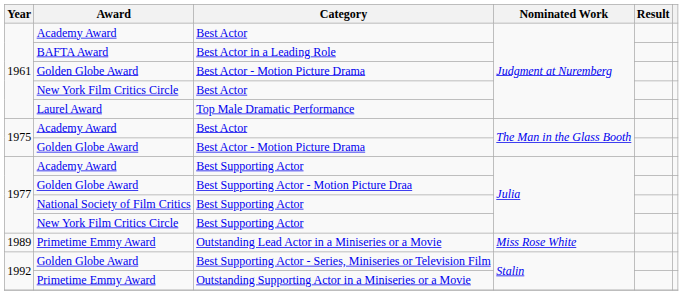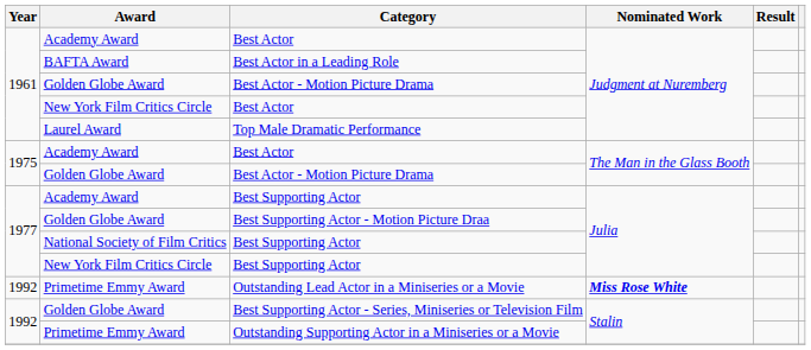 <table class="wikitable sortable">
 <tr>
 <th>Year</th>
 <th>Award</th>
 <th>Category</th>
 <th>Nominated Work</th>
 <th>Result</th>
 <th class= unsortable></th>
 </tr>
 <tr>
 <td rowspan=5>1961</td>
 <td><a href='#'>Academy Award</a></td>
 <td><a href='#'>Best Actor</a></td>
 <td rowspan=5><em><a href='#'>Judgment at Nuremberg</a></em></td>
 <td></td>
 <td></td>
 </tr>
 <tr>
 <td><a href='#'>BAFTA Award</a></td>
 <td><a href='#'>Best Actor in a Leading Role</a></td>
 <td></td>
 <td></td>
 </tr>
 <tr>
 <td><a href='#'>Golden Globe Award</a></td>
 <td><a href='#'>Best Actor - Motion Picture Drama</a></td>
 <td></td>
 <td></td>
 </tr>
 <tr>
 <td><a href='#'>New York Film Critics Circle</a></td>
 <td><a href='#'>Best Actor</a></td>
 <td></td>
 <td></td>
 </tr>
 <tr>
 <td><a href='#'>Laurel Award</a></td>
 <td><a href='#'>Top Male Dramatic Performance</a></td>
 <td></td>
 <td></td>
 </tr>
 <tr>
 <td rowspan=2>1975</td>
 <td><a href='#'>Academy Award</a></td>
 <td><a href='#'>Best Actor</a></td>
 <td rowspan=2><em><a href='#'>The Man in the Glass Booth</a></em></td>
 <td></td>
 <td></td>
 </tr>
 <tr>
 <td><a href='#'>Golden Globe Award</a></td>
 <td><a href='#'>Best Actor - Motion Picture Drama</a></td>
 <td></td>
 <td></td>
 </tr>
 <tr>
 <td rowspan=4>1977</td>
 <td><a href='#'>Academy Award</a></td>
 <td><a href='#'>Best Supporting Actor</a></td>
 <td rowspan=4><em><a href='#'>Julia</a></em></td>
 <td></td>
 <td></td>
 </tr>
 <tr>
 <td><a href='#'>Golden Globe Award</a></td>
 <td><a href='#'>Best Supporting Actor - Motion Picture Draa</a></td>
 <td></td>
 <td></td>
 </tr>
 <tr>
 <td><a href='#'>National Society of Film Critics</a></td>
 <td><a href='#'>Best Supporting Actor</a></td>
 <td></td>
 <td></td>
 </tr>
 <tr>
 <td><a href='#'>New York Film Critics Circle</a></td>
 <td><a href='#'>Best Supporting Actor</a></td>
 <td></td>
 <td></td>
 </tr>
 <tr>
-<td>1989</td>
+<td>1992</td>
 <td><a href='#'>Primetime Emmy Award</a></td>
 <td><a href='#'>Outstanding Lead Actor in a Miniseries or a Movie</a></td>
-<td><em><a href='#'>Miss Rose White</a></em></td>
+<td><strong><em><a href='#'>Miss Rose White</a></em></strong></td>
 <td></td>
 <td></td>
 </tr>
 <tr>
 <td rowspan=2>1992</td>
 <td><a href='#'>Golden Globe Award</a></td>
 <td><a href='#'>Best Supporting Actor - Series, Miniseries or Television Film</a></td>
 <td rowspan=2><em><a href='#'>Stalin</a></em></td>
 <td></td>
 <td></td>
 </tr>
 <tr>
 <td><a href='#'>Primetime Emmy Award</a></td>
 <td><a href='#'>Outstanding Supporting Actor in a Miniseries or a Movie</a></td>
 <td></td>
 <td></td>
 </tr>
 <tr>
 </tr>
 </table>
